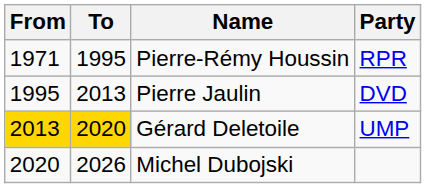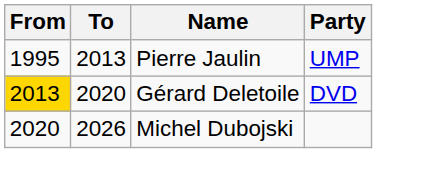 <table class="wikitable">
 <tr>
 <th>From</th>
 <th>To</th>
 <th>Name</th>
 <th>Party</th>
 </tr>
 <tr>
-<td>1971</td>
-<td>1995</td>
-<td>Pierre-Rémy Houssin</td>
-<td><a href='#'>RPR</a></td>
-</tr>
-<tr>
 <td>1995</td>
 <td>2013</td>
 <td>Pierre Jaulin</td>
-<td><a href='#'>DVD</a></td>
+<td><a href='#'>UMP</a></td>
 </tr>
 <tr>
 <td style="background: gold;">2013</td>
-<td style="background: gold;">2020</td>
+<td>2020</td>
 <td>Gérard Deletoile</td>
-<td><a href='#'>UMP</a></td>
+<td><a href='#'>DVD</a></td>
 </tr>
 <tr>
 <td>2020</td>
 <td>2026</td>
 <td>Michel Dubojski</td>
 <td></td>
 </tr>
 </table>
